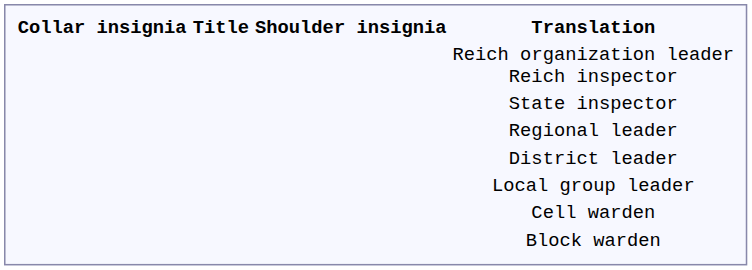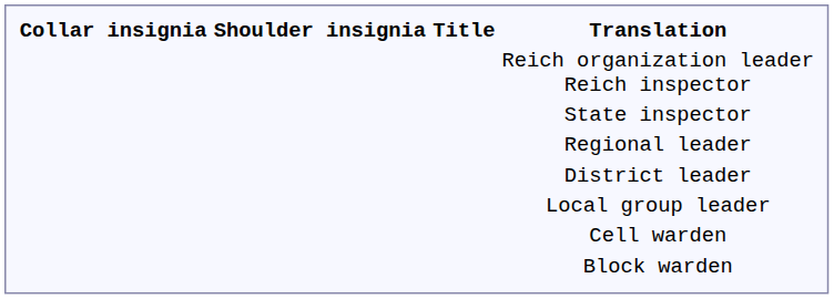 <table style="border:1px solid #8888aa; background-color:#f7f8ff; padding:5px; font-size:95%; margin: 0px 12px 12px 0px; text-align:center;">
 <tr>
 <th>Collar insignia</th>
+<th>Shoulder insignia</th>
 <th>Title</th>
-<th>Shoulder insignia</th>
 <th>Translation</th>
 </tr>
 <tr>
 <td></td>
+<td></td>
 <td><br></td>
-<td></td>
 <td>Reich organization leader<br>Reich inspector</td>
 </tr>
 <tr>
 <td></td>
 <td></td>
 <td></td>
 <td>State inspector</td>
 </tr>
 <tr>
 <td></td>
 <td></td>
 <td></td>
 <td>Regional leader</td>
 </tr>
 <tr>
 <td></td>
 <td></td>
 <td></td>
 <td>District leader</td>
 </tr>
 <tr>
 <td></td>
 <td></td>
 <td></td>
 <td>Local group leader</td>
 </tr>
 <tr>
 <td></td>
 <td></td>
 <td></td>
 <td>Cell warden</td>
 </tr>
 <tr>
 <td></td>
 <td></td>
 <td></td>
 <td>Block warden</td>
 </tr>
 </table>
